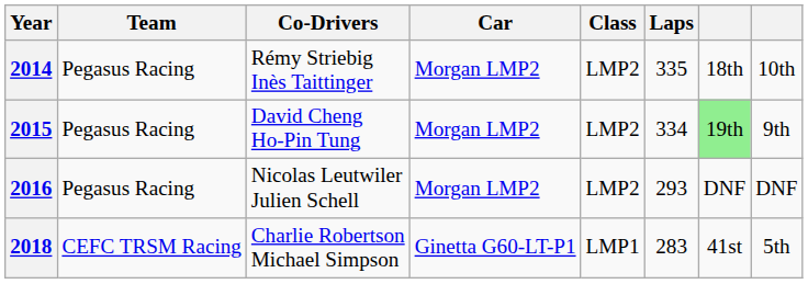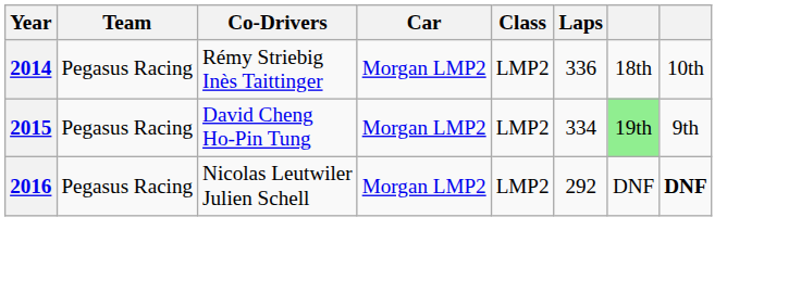 <table class="wikitable" style="text-align:center; font-size:90%">
 <tr>
 <th>Year</th>
 <th>Team</th>
 <th>Co-Drivers</th>
 <th>Car</th>
 <th>Class</th>
 <th>Laps</th>
 <th></th>
 <th></th>
 </tr>
 <tr>
 <th><a href='#'>2014</a></th>
 <td align="left"> Pegasus Racing</td>
 <td align="left"> Rémy Striebig<br> <a href='#'>Inès Taittinger</a></td>
 <td align="left"><a href='#'>Morgan LMP2</a></td>
 <td>LMP2</td>
-<td>335</td>
+<td>336</td>
 <td>18th</td>
 <td>10th</td>
 </tr>
 <tr>
 <th><a href='#'>2015</a></th>
 <td align="left"> Pegasus Racing</td>
 <td align="left"> <a href='#'>David Cheng</a><br> <a href='#'>Ho-Pin Tung</a></td>
 <td align="left"><a href='#'>Morgan LMP2</a></td>
 <td>LMP2</td>
 <td>334</td>
 <td style="background: lightgreen;">19th</td>
 <td>9th</td>
 </tr>
 <tr>
 <th><a href='#'>2016</a></th>
 <td align="left"> Pegasus Racing</td>
 <td align="left"> Nicolas Leutwiler<br> Julien Schell</td>
 <td align="left"><a href='#'>Morgan LMP2</a></td>
 <td>LMP2</td>
-<td>293</td>
+<td>292</td>
 <td>DNF</td>
-<td>DNF</td>
-</tr>
-<tr>
-<th><a href='#'>2018</a></th>
-<td align="left"> <a href='#'>CEFC TRSM Racing</a></td>
-<td align="left"> <a href='#'>Charlie Robertson</a><br> Michael Simpson</td>
-<td align="left"><a href='#'>Ginetta G60-LT-P1</a></td>
-<td>LMP1</td>
-<td>283</td>
-<td>41st</td>
-<td>5th</td>
+<td><strong>DNF</strong></td>
 </tr>
 </table>
